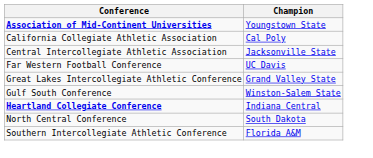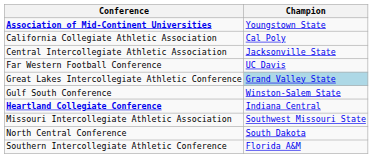 <table class="wikitable">
 <tr>
 <th>Conference</th>
 <th>Champion</th>
 </tr>
 <tr>
 <td><strong><a href='#'>Association of Mid-Continent Universities</a></strong></td>
 <td><a href='#'>Youngstown State</a></td>
 </tr>
 <tr>
 <td>California Collegiate Athletic Association</td>
 <td><a href='#'>Cal Poly</a></td>
 </tr>
 <tr>
 <td>Central Intercollegiate Athletic Association</td>
 <td><a href='#'>Jacksonville State</a></td>
 </tr>
 <tr>
 <td>Far Western Football Conference</td>
 <td><a href='#'>UC Davis</a></td>
 </tr>
 <tr>
 <td>Great Lakes Intercollegiate Athletic Conference</td>
-<td><a href='#'>Grand Valley State</a></td>
+<td style="background: lightblue;"><a href='#'>Grand Valley State</a></td>
 </tr>
 <tr>
 <td>Gulf South Conference</td>
 <td><a href='#'>Winston-Salem State</a></td>
 </tr>
 <tr>
 <td><strong><a href='#'>Heartland Collegiate Conference</a></strong></td>
 <td><a href='#'>Indiana Central</a></td>
 </tr>
 <tr>
+<td>Missouri Intercollegiate Athletic Association</td>
+<td><a href='#'>Southwest Missouri State</a></td>
+</tr>
+<tr>
 <td>North Central Conference</td>
 <td><a href='#'>South Dakota</a></td>
 </tr>
 <tr>
 <td>Southern Intercollegiate Athletic Conference</td>
 <td><a href='#'>Florida A&M</a></td>
 </tr>
 </table>
